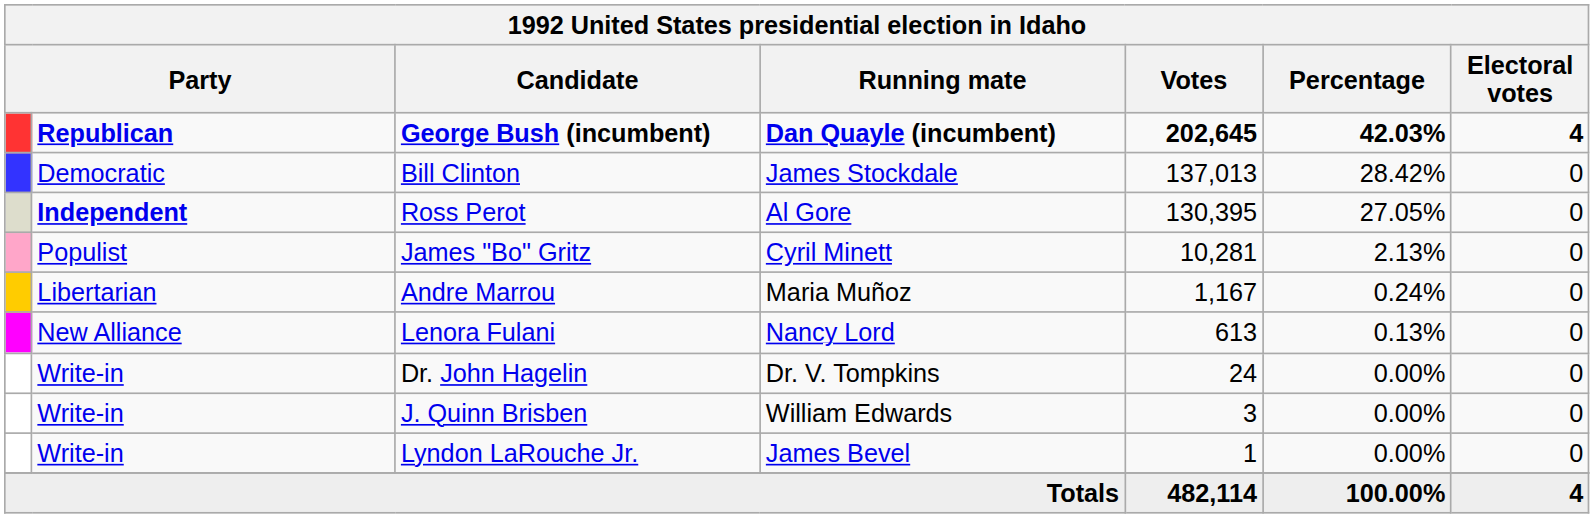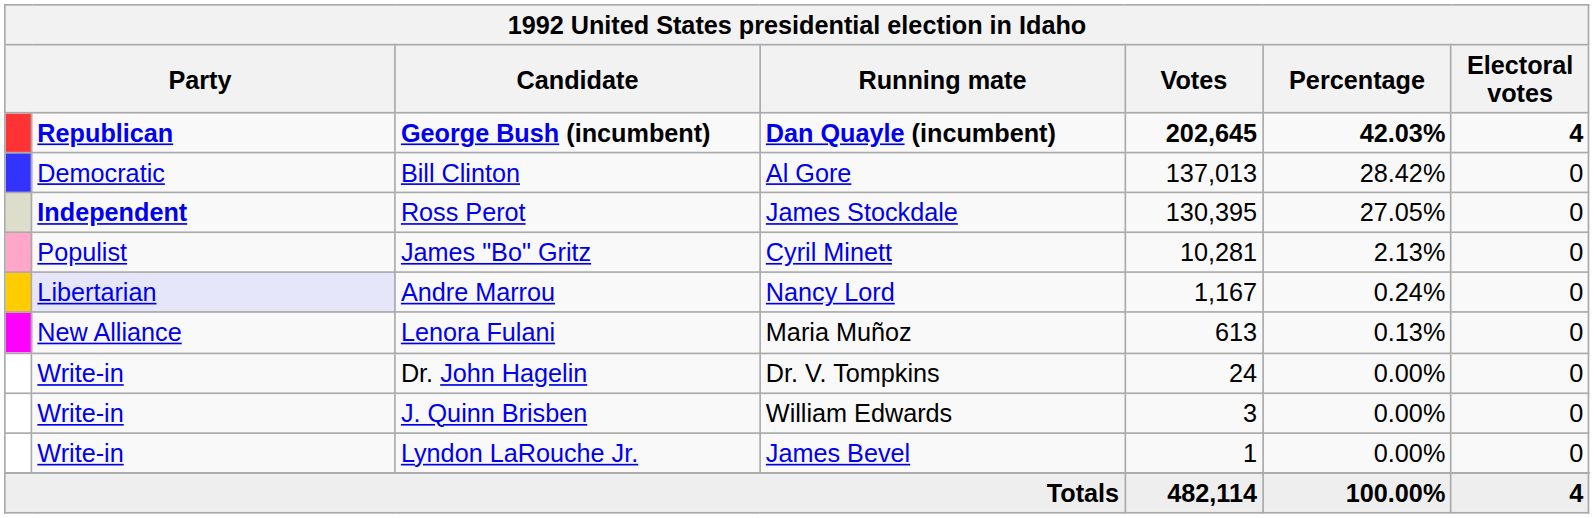 <table class="wikitable" style="font-size: 95%;">
 <tr>
 <th colspan="7">1992 United States presidential election in Idaho</th>
 </tr>
 <tr>
 <th colspan="2" style="width: 15em">Party</th>
 <th style="width: 14em">Candidate</th>
 <th style="width: 14em">Running mate</th>
 <th style="width: 5em">Votes</th>
 <th style="width: 7em">Percentage</th>
 <th style="width: 5em">Electoral votes</th>
 </tr>
 <tr>
 <th style="background-color:#FF3333; width: 3px"></th>
 <td style="width: 130px"><strong><a href='#'>Republican</a></strong></td>
 <td><strong><a href='#'>George Bush</a></strong> <strong>(incumbent)</strong></td>
 <td><strong><a href='#'>Dan Quayle</a></strong> <strong>(incumbent)</strong></td>
 <td align="right"><strong>202,645</strong></td>
 <td align="right"><strong>42.03%</strong></td>
 <td align="right"><strong>4</strong></td>
 </tr>
 <tr>
 <th style="background-color:#3333FF; width: 3px"></th>
 <td style="width: 130px"><a href='#'>Democratic</a></td>
 <td><a href='#'>Bill Clinton</a></td>
-<td><a href='#'>James Stockdale</a></td>
+<td><a href='#'>Al Gore</a></td>
 <td align="right">137,013</td>
 <td align="right">28.42%</td>
 <td align="right">0</td>
 </tr>
 <tr>
 <th style="background-color:#DDDDCC; width: 3px"></th>
 <td style="width: 130px"><strong><a href='#'>Independent</a></strong></td>
 <td><a href='#'>Ross Perot</a></td>
-<td><a href='#'>Al Gore</a></td>
+<td><a href='#'>James Stockdale</a></td>
 <td align="right">130,395</td>
 <td align="right">27.05%</td>
 <td align="right">0</td>
 </tr>
 <tr>
 <th style="background-color:#FFA6C9; width: 3px"></th>
 <td style="width: 130px"><a href='#'>Populist</a></td>
 <td><a href='#'>James "Bo" Gritz</a></td>
 <td><a href='#'>Cyril Minett</a></td>
 <td align="right">10,281</td>
 <td align="right">2.13%</td>
 <td align="right">0</td>
 </tr>
 <tr>
 <th style="background-color:#FFCC00; width: 3px"></th>
-<td style="width: 130px"><a href='#'>Libertarian</a></td>
+<td style="background: lavender; width: 130px"><a href='#'>Libertarian</a></td>
 <td><a href='#'>Andre Marrou</a></td>
-<td>Maria Muñoz</td>
+<td><a href='#'>Nancy Lord</a></td>
 <td align="right">1,167</td>
 <td align="right">0.24%</td>
 <td align="right">0</td>
 </tr>
 <tr>
 <th style="background-color:#FF00FF; width: 3px"></th>
 <td style="width: 130px"><a href='#'>New Alliance</a></td>
 <td><a href='#'>Lenora Fulani</a></td>
-<td><a href='#'>Nancy Lord</a></td>
+<td>Maria Muñoz</td>
 <td align="right">613</td>
 <td align="right">0.13%</td>
 <td align="right">0</td>
 </tr>
 <tr>
 <th style="background-color:#FFFFFF; width: 3px"></th>
 <td><a href='#'>Write-in</a></td>
 <td>Dr. <a href='#'>John Hagelin</a></td>
 <td>Dr. V. Tompkins</td>
 <td align="right">24</td>
 <td align="right">0.00%</td>
 <td align="right">0</td>
 </tr>
 <tr>
 <th style="background-color:#FFFFFF; width: 3px"></th>
 <td><a href='#'>Write-in</a></td>
 <td><a href='#'>J. Quinn Brisben</a></td>
 <td>William Edwards</td>
 <td align="right">3</td>
 <td align="right">0.00%</td>
 <td align="right">0</td>
 </tr>
 <tr>
 <th style="background-color:#FFFFFF; width: 3px"></th>
 <td><a href='#'>Write-in</a></td>
 <td><a href='#'>Lyndon LaRouche Jr.</a></td>
 <td><a href='#'>James Bevel</a></td>
 <td align="right">1</td>
 <td align="right">0.00%</td>
 <td align="right">0</td>
 </tr>
 <tr>
 </tr>
 <tr bgcolor="#EEEEEE">
 <td colspan="4" align="right"><strong>Totals</strong></td>
 <td align="right"><strong>482,114</strong></td>
 <td align="right"><strong>100.00%</strong></td>
 <td align="right"><strong>4</strong></td>
 </tr>
 </table>
